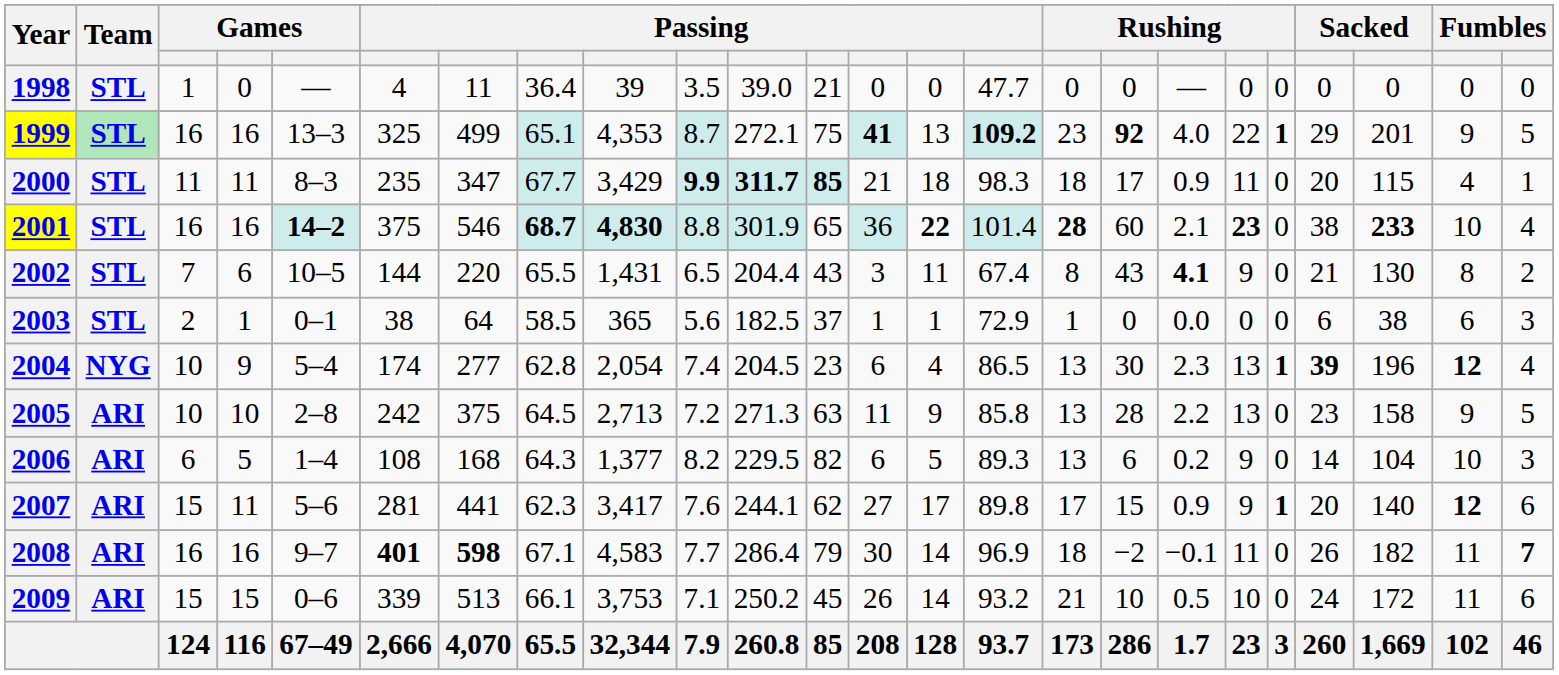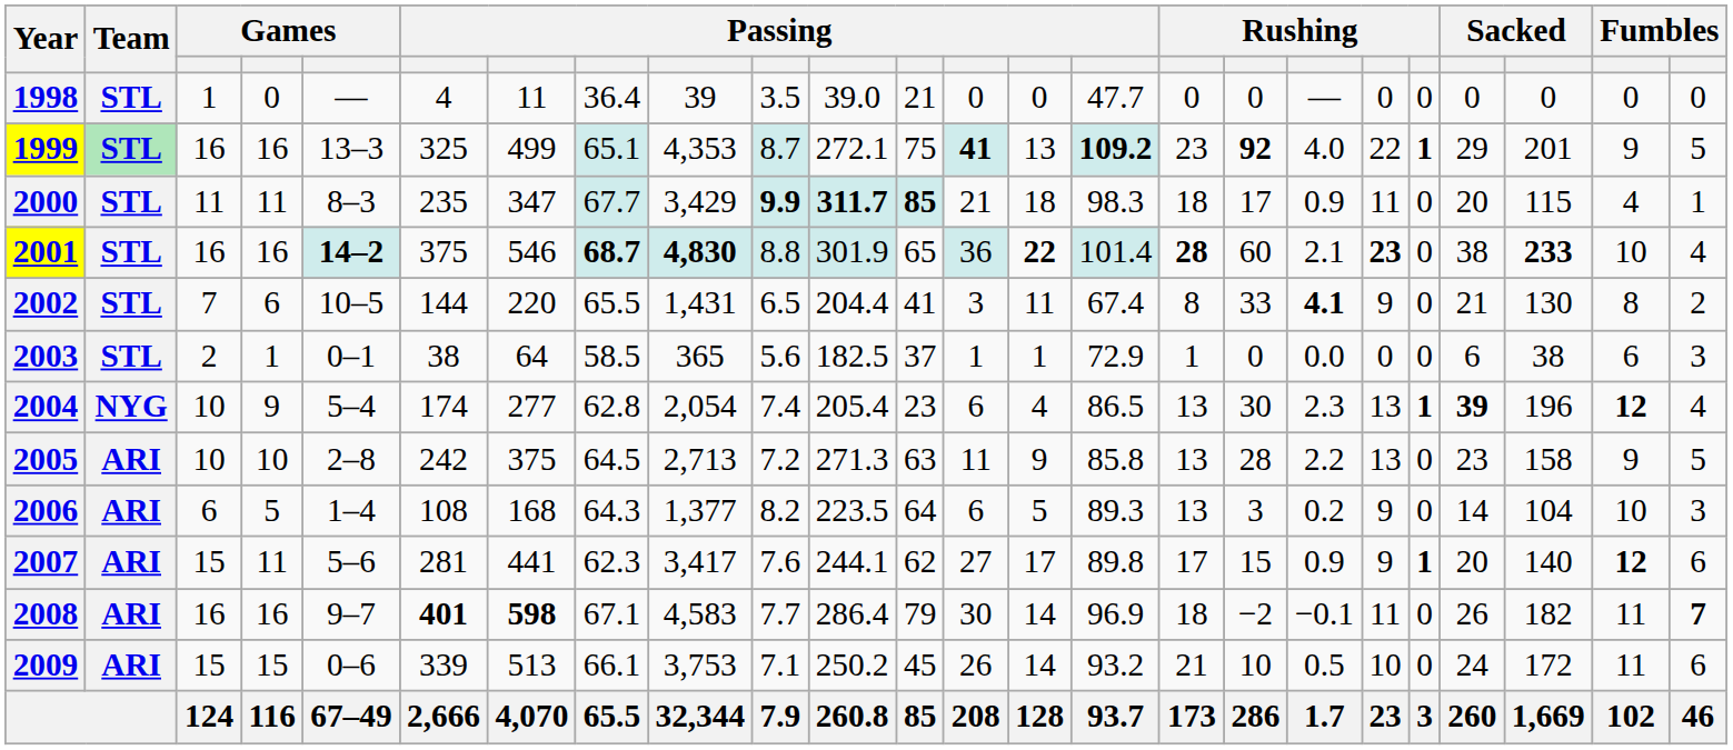 <table class="wikitable" style="text-align:center;">
 <tr>
 <th rowspan="2">Year</th>
 <th rowspan="2">Team</th>
 <th colspan="3">Games</th>
 <th colspan="10">Passing</th>
 <th colspan="5">Rushing</th>
 <th colspan="2">Sacked</th>
 <th colspan="2">Fumbles</th>
 </tr>
 <tr>
 <th></th>
 <th></th>
 <th></th>
 <th></th>
 <th></th>
 <th></th>
 <th></th>
 <th></th>
 <th></th>
 <th></th>
 <th></th>
 <th></th>
 <th></th>
 <th></th>
 <th></th>
 <th></th>
 <th></th>
 <th></th>
 <th></th>
 <th></th>
 <th></th>
 <th></th>
 </tr>
 <tr>
 <th><a href='#'>1998</a></th>
 <th><a href='#'>STL</a></th>
 <td>1</td>
 <td>0</td>
 <td>—</td>
 <td>4</td>
 <td>11</td>
 <td>36.4</td>
 <td>39</td>
 <td>3.5</td>
 <td>39.0</td>
 <td>21</td>
 <td>0</td>
 <td>0</td>
 <td>47.7</td>
 <td>0</td>
 <td>0</td>
 <td>—</td>
 <td>0</td>
 <td>0</td>
 <td>0</td>
 <td>0</td>
 <td>0</td>
 <td>0</td>
 </tr>
 <tr>
 <th style="background:#ffff00;"><a href='#'>1999</a></th>
 <th style="background:#afe6ba;"><a href='#'>STL</a></th>
 <td>16</td>
 <td>16</td>
 <td>13–3</td>
 <td>325</td>
 <td>499</td>
 <td style="background:#cfecec;">65.1</td>
 <td>4,353</td>
 <td style="background:#cfecec;">8.7</td>
 <td>272.1</td>
 <td>75</td>
 <td style="background:#cfecec;"><strong>41</strong></td>
 <td>13</td>
 <td style="background:#cfecec;"><strong>109.2</strong></td>
 <td>23</td>
 <td><strong>92</strong></td>
 <td>4.0</td>
 <td>22</td>
 <td><strong>1</strong></td>
 <td>29</td>
 <td>201</td>
 <td>9</td>
 <td>5</td>
 </tr>
 <tr>
 <th><a href='#'>2000</a></th>
 <th><a href='#'>STL</a></th>
 <td>11</td>
 <td>11</td>
 <td>8–3</td>
 <td>235</td>
 <td>347</td>
 <td style="background:#cfecec;">67.7</td>
 <td>3,429</td>
 <td style="background:#cfecec;"><strong>9.9</strong></td>
 <td style="background:#cfecec;"><strong>311.7</strong></td>
 <td style="background:#cfecec;"><strong>85</strong></td>
 <td>21</td>
 <td>18</td>
 <td>98.3</td>
 <td>18</td>
 <td>17</td>
 <td>0.9</td>
 <td>11</td>
 <td>0</td>
 <td>20</td>
 <td>115</td>
 <td>4</td>
 <td>1</td>
 </tr>
 <tr>
 <th style="background:#ffff00;"><a href='#'>2001</a></th>
 <th><a href='#'>STL</a></th>
 <td>16</td>
 <td>16</td>
 <td style="background:#cfecec;"><strong>14–2</strong></td>
 <td>375</td>
 <td>546</td>
 <td style="background:#cfecec;"><strong>68.7</strong></td>
 <td style="background:#cfecec;"><strong>4,830</strong></td>
 <td style="background:#cfecec;">8.8</td>
 <td style="background:#cfecec;">301.9</td>
 <td>65</td>
 <td style="background:#cfecec;">36</td>
 <td><strong>22</strong></td>
 <td style="background:#cfecec;">101.4</td>
 <td><strong>28</strong></td>
 <td>60</td>
 <td>2.1</td>
 <td><strong>23</strong></td>
 <td>0</td>
 <td>38</td>
 <td><strong>233</strong></td>
 <td>10</td>
 <td>4</td>
 </tr>
 <tr>
 <th><a href='#'>2002</a></th>
 <th><a href='#'>STL</a></th>
 <td>7</td>
 <td>6</td>
 <td>10–5</td>
 <td>144</td>
 <td>220</td>
 <td>65.5</td>
 <td>1,431</td>
 <td>6.5</td>
 <td>204.4</td>
-<td>43</td>
+<td>41</td>
 <td>3</td>
 <td>11</td>
 <td>67.4</td>
 <td>8</td>
-<td>43</td>
+<td>33</td>
 <td><strong>4.1</strong></td>
 <td>9</td>
 <td>0</td>
 <td>21</td>
 <td>130</td>
 <td>8</td>
 <td>2</td>
 </tr>
 <tr>
 <th><a href='#'>2003</a></th>
 <th><a href='#'>STL</a></th>
 <td>2</td>
 <td>1</td>
 <td>0–1</td>
 <td>38</td>
 <td>64</td>
 <td>58.5</td>
 <td>365</td>
 <td>5.6</td>
 <td>182.5</td>
 <td>37</td>
 <td>1</td>
 <td>1</td>
 <td>72.9</td>
 <td>1</td>
 <td>0</td>
 <td>0.0</td>
 <td>0</td>
 <td>0</td>
 <td>6</td>
 <td>38</td>
 <td>6</td>
 <td>3</td>
 </tr>
 <tr>
 <th><a href='#'>2004</a></th>
 <th><a href='#'>NYG</a></th>
 <td>10</td>
 <td>9</td>
 <td>5–4</td>
 <td>174</td>
 <td>277</td>
 <td>62.8</td>
 <td>2,054</td>
 <td>7.4</td>
-<td>204.5</td>
+<td>205.4</td>
 <td>23</td>
 <td>6</td>
 <td>4</td>
 <td>86.5</td>
 <td>13</td>
 <td>30</td>
 <td>2.3</td>
 <td>13</td>
 <td><strong>1</strong></td>
 <td><strong>39</strong></td>
 <td>196</td>
 <td><strong>12</strong></td>
 <td>4</td>
 </tr>
 <tr>
 <th><a href='#'>2005</a></th>
 <th><a href='#'>ARI</a></th>
 <td>10</td>
 <td>10</td>
 <td>2–8</td>
 <td>242</td>
 <td>375</td>
 <td>64.5</td>
 <td>2,713</td>
 <td>7.2</td>
 <td>271.3</td>
 <td>63</td>
 <td>11</td>
 <td>9</td>
 <td>85.8</td>
 <td>13</td>
 <td>28</td>
 <td>2.2</td>
 <td>13</td>
 <td>0</td>
 <td>23</td>
 <td>158</td>
 <td>9</td>
 <td>5</td>
 </tr>
 <tr>
 <th><a href='#'>2006</a></th>
 <th><a href='#'>ARI</a></th>
 <td>6</td>
 <td>5</td>
 <td>1–4</td>
 <td>108</td>
 <td>168</td>
 <td>64.3</td>
 <td>1,377</td>
 <td>8.2</td>
-<td>229.5</td>
-<td>82</td>
+<td>223.5</td>
+<td>64</td>
 <td>6</td>
 <td>5</td>
 <td>89.3</td>
 <td>13</td>
-<td>6</td>
+<td>3</td>
 <td>0.2</td>
 <td>9</td>
 <td>0</td>
 <td>14</td>
 <td>104</td>
 <td>10</td>
 <td>3</td>
 </tr>
 <tr>
 <th><a href='#'>2007</a></th>
 <th><a href='#'>ARI</a></th>
 <td>15</td>
 <td>11</td>
 <td>5–6</td>
 <td>281</td>
 <td>441</td>
 <td>62.3</td>
 <td>3,417</td>
 <td>7.6</td>
 <td>244.1</td>
 <td>62</td>
 <td>27</td>
 <td>17</td>
 <td>89.8</td>
 <td>17</td>
 <td>15</td>
 <td>0.9</td>
 <td>9</td>
 <td><strong>1</strong></td>
 <td>20</td>
 <td>140</td>
 <td><strong>12</strong></td>
 <td>6</td>
 </tr>
 <tr>
 <th><a href='#'>2008</a></th>
 <th><a href='#'>ARI</a></th>
 <td>16</td>
 <td>16</td>
 <td>9–7</td>
 <td><strong>401</strong></td>
 <td><strong>598</strong></td>
 <td>67.1</td>
 <td>4,583</td>
 <td>7.7</td>
 <td>286.4</td>
 <td>79</td>
 <td>30</td>
 <td>14</td>
 <td>96.9</td>
 <td>18</td>
 <td>−2</td>
 <td>−0.1</td>
 <td>11</td>
 <td>0</td>
 <td>26</td>
 <td>182</td>
 <td>11</td>
 <td><strong>7</strong></td>
 </tr>
 <tr>
 <th><a href='#'>2009</a></th>
 <th><a href='#'>ARI</a></th>
 <td>15</td>
 <td>15</td>
 <td>0–6</td>
 <td>339</td>
 <td>513</td>
 <td>66.1</td>
 <td>3,753</td>
 <td>7.1</td>
 <td>250.2</td>
 <td>45</td>
 <td>26</td>
 <td>14</td>
 <td>93.2</td>
 <td>21</td>
 <td>10</td>
 <td>0.5</td>
 <td>10</td>
 <td>0</td>
 <td>24</td>
 <td>172</td>
 <td>11</td>
 <td>6</td>
 </tr>
 <tr>
 <th colspan="2"></th>
 <th>124</th>
 <th>116</th>
 <th>67–49</th>
 <th>2,666</th>
 <th>4,070</th>
 <th>65.5</th>
 <th>32,344</th>
 <th>7.9</th>
 <th>260.8</th>
 <th>85</th>
 <th>208</th>
 <th>128</th>
 <th>93.7</th>
 <th>173</th>
 <th>286</th>
 <th>1.7</th>
 <th>23</th>
 <th>3</th>
 <th>260</th>
 <th>1,669</th>
 <th>102</th>
 <th>46</th>
 </tr>
 </table>
